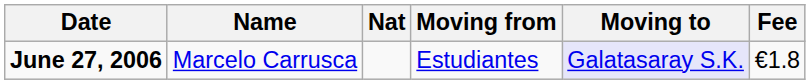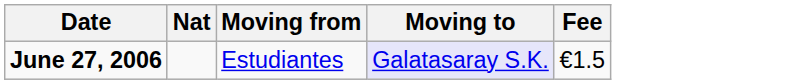 <table class="wikitable">
 <tr>
 <th>Date</th>
-<th>Name</th>
 <th>Nat</th>
 <th>Moving from</th>
 <th>Moving to</th>
 <th>Fee</th>
 </tr>
 <tr>
 <td><strong>June 27, 2006</strong></td>
-<td><a href='#'>Marcelo Carrusca</a></td>
 <td></td>
 <td><a href='#'>Estudiantes</a></td>
 <td style="background: lavender;"><a href='#'>Galatasaray S.K.</a></td>
-<td>€1.8</td>
+<td>€1.5</td>
 </tr>
 </table>
